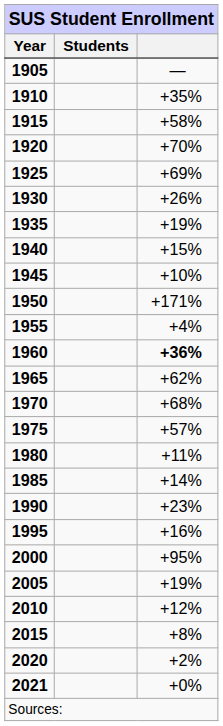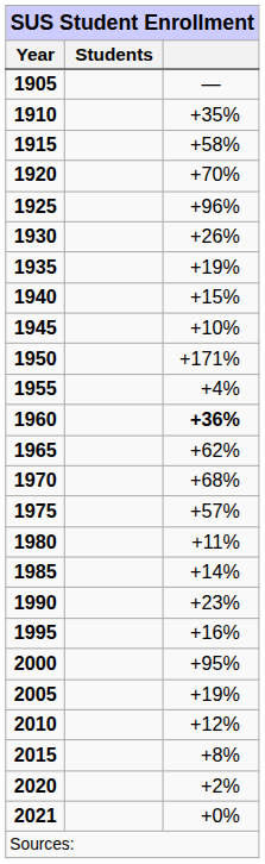 <table class="wikitable sortable" style="margin:1em auto;">
 <tr>
 <th colspan="3" style="background-color:#ccf; background-color:#ccf; padding-right:3px; padding-left:3px; font-size:110%; text-align:center;">SUS Student Enrollment</th>
 </tr>
 <tr style="font-size:95%; text-align:center">
 <th style="border-bottom:1px solid black">Year</th>
 <th style="border-bottom:1px solid black">Students</th>
 <th style="border-bottom:1px solid black;"></th>
 </tr>
 <tr style="text-align:center;">
 <td><strong>1905</strong></td>
 <td></td>
 <td>—</td>
 </tr>
 <tr style="text-align:center;">
 <td><strong>1910</strong></td>
 <td></td>
 <td style="text-align:right; padding-right:15px">+35%</td>
 </tr>
 <tr style="text-align:center;">
 <td><strong>1915</strong></td>
 <td></td>
 <td style="text-align:right; padding-right:15px">+58%</td>
 </tr>
 <tr style="text-align:center;">
 <td><strong>1920</strong></td>
 <td></td>
 <td style="text-align:right; padding-right:15px">+70%</td>
 </tr>
 <tr style="text-align:center;">
 <td><strong>1925</strong></td>
 <td></td>
-<td style="text-align:right; padding-right:15px">+69%</td>
+<td style="text-align:right; padding-right:15px">+96%</td>
 </tr>
 <tr style="text-align:center;">
 <td><strong>1930</strong></td>
 <td></td>
 <td style="text-align:right; padding-right:15px">+26%</td>
 </tr>
 <tr style="text-align:center;">
 <td><strong>1935</strong></td>
 <td></td>
 <td style="text-align:right; padding-right:15px">+19%</td>
 </tr>
 <tr style="text-align:center;">
 <td><strong>1940</strong></td>
 <td></td>
 <td style="text-align:right; padding-right:15px">+15%</td>
 </tr>
 <tr style="text-align:center;">
 <td><strong>1945</strong></td>
 <td></td>
 <td style="text-align:right; padding-right:15px">+10%</td>
 </tr>
 <tr style="text-align:center;">
 <td><strong>1950</strong></td>
 <td></td>
 <td style="text-align:right; padding-right:15px">+171%</td>
 </tr>
 <tr style="text-align:center;">
 <td><strong>1955</strong></td>
 <td></td>
 <td style="text-align:right; padding-right:15px">+4%</td>
 </tr>
 <tr style="text-align:center;">
 <td><strong>1960</strong></td>
 <td></td>
 <td style="text-align:right; padding-right:15px"><strong>+36%</strong></td>
 </tr>
 <tr style="text-align:center;">
 <td><strong>1965</strong></td>
 <td></td>
 <td style="text-align:right; padding-right:15px">+62%</td>
 </tr>
 <tr style="text-align:center;">
 <td><strong>1970</strong></td>
 <td></td>
 <td style="text-align:right; padding-right:15px">+68%</td>
 </tr>
 <tr style="text-align:center;">
 <td><strong>1975</strong></td>
 <td></td>
 <td style="text-align:right; padding-right:15px">+57%</td>
 </tr>
 <tr style="text-align:center;">
 <td><strong>1980</strong></td>
 <td></td>
 <td style="text-align:right; padding-right:15px">+11%</td>
 </tr>
 <tr style="text-align:center;">
 <td><strong>1985</strong></td>
 <td></td>
 <td style="text-align:right; padding-right:15px">+14%</td>
 </tr>
 <tr style="text-align:center;">
 <td><strong>1990</strong></td>
 <td></td>
 <td style="text-align:right; padding-right:15px">+23%</td>
 </tr>
 <tr style="text-align:center;">
 <td><strong>1995</strong></td>
 <td></td>
 <td style="text-align:right; padding-right:15px">+16%</td>
 </tr>
 <tr style="text-align:center;">
 <td><strong>2000</strong></td>
 <td></td>
 <td style="text-align:right; padding-right:15px">+95%</td>
 </tr>
 <tr style="text-align:center;">
 <td><strong>2005</strong></td>
 <td></td>
 <td style="text-align:right; padding-right:15px">+19%</td>
 </tr>
 <tr style="text-align:center;">
 <td><strong>2010</strong></td>
 <td></td>
 <td style="text-align:right; padding-right:15px">+12%</td>
 </tr>
 <tr style="text-align:center;">
 <td><strong>2015</strong></td>
 <td></td>
 <td style="text-align:right; padding-right:15px">+8%</td>
 </tr>
 <tr style="text-align:center;">
 <td><strong>2020</strong></td>
 <td></td>
 <td style="text-align:right; padding-right:15px">+2%</td>
 </tr>
 <tr style="text-align:center;">
 <td><strong>2021</strong></td>
 <td></td>
 <td style="text-align:right; padding-right:15px">+0%</td>
 </tr>
 <tr>
 <td colspan="3" style="border-top:1px solid black; font-size:85%; text-align:left">Sources:</td>
 </tr>
 </table>
